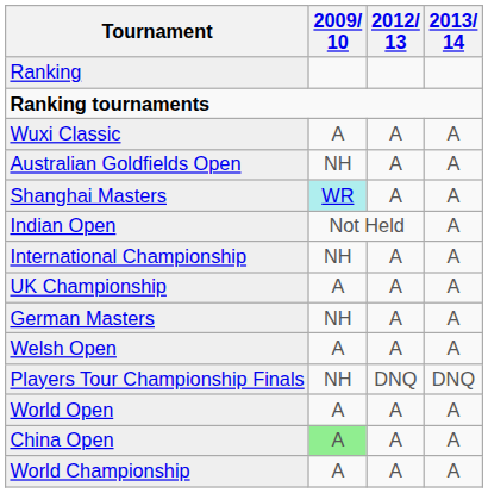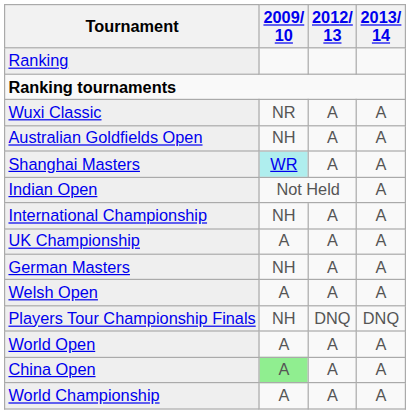 <table class="wikitable"  style="font-size:85%;">
 <tr>
 <th>Tournament</th>
 <th><a href='#'>2009/<br>10</a></th>
 <th><a href='#'>2012/<br>13</a></th>
 <th><a href='#'>2013/<br>14</a></th>
 </tr>
 <tr>
 <td style="background:#EFEFEF;"><a href='#'>Ranking</a></td>
 <td align="center"></td>
 <td align="center"></td>
 <td align="center"></td>
 </tr>
 <tr>
 <td colspan="10"><strong>Ranking tournaments</strong></td>
 </tr>
 <tr>
 <td style="background:#EFEFEF;"><a href='#'>Wuxi Classic</a></td>
-<td align="center" style="color:#555555;">A</td>
+<td align="center" style="color:#555555;">NR</td>
 <td align="center" style="color:#555555;">A</td>
 <td align="center" style="color:#555555;">A</td>
 </tr>
 <tr>
 <td style="background:#EFEFEF;"><a href='#'>Australian Goldfields Open</a></td>
 <td align="center" style="color:#555555;">NH</td>
 <td align="center" style="color:#555555;">A</td>
 <td align="center" style="color:#555555;">A</td>
 </tr>
 <tr>
 <td style="background:#EFEFEF;"><a href='#'>Shanghai Masters</a></td>
 <td align="center" style="background:#afeeee;"><a href='#'>WR</a></td>
 <td align="center" style="color:#555555;">A</td>
 <td align="center" style="color:#555555;">A</td>
 </tr>
 <tr>
 <td style="background:#EFEFEF;"><a href='#'>Indian Open</a></td>
 <td colspan="2" align="center" style="color:#555555;">Not Held</td>
 <td align="center" style="color:#555555;">A</td>
 </tr>
 <tr>
 <td style="background:#EFEFEF;"><a href='#'>International Championship</a></td>
 <td align="center" style="color:#555555;">NH</td>
 <td align="center" style="color:#555555;">A</td>
 <td align="center" style="color:#555555;">A</td>
 </tr>
 <tr>
 <td style="background:#EFEFEF;"><a href='#'>UK Championship</a></td>
 <td align="center" style="color:#555555;">A</td>
 <td align="center" style="color:#555555;">A</td>
 <td align="center" style="color:#555555;">A</td>
 </tr>
 <tr>
 <td style="background:#EFEFEF;"><a href='#'>German Masters</a></td>
 <td align="center" style="color:#555555;">NH</td>
 <td align="center" style="color:#555555;">A</td>
 <td align="center" style="color:#555555;">A</td>
 </tr>
 <tr>
 <td style="background:#EFEFEF;"><a href='#'>Welsh Open</a></td>
 <td align="center" style="color:#555555;">A</td>
 <td align="center" style="color:#555555;">A</td>
 <td align="center" style="color:#555555;">A</td>
 </tr>
 <tr>
 <td style="background:#EFEFEF;"><a href='#'>Players Tour Championship Finals</a></td>
 <td align="center" style="color:#555555;">NH</td>
 <td align="center" style="color:#555555;">DNQ</td>
 <td align="center" style="color:#555555;">DNQ</td>
 </tr>
 <tr>
 <td style="background:#EFEFEF;"><a href='#'>World Open</a></td>
 <td align="center" style="color:#555555;">A</td>
 <td align="center" style="color:#555555;">A</td>
 <td align="center" style="color:#555555;">A</td>
 </tr>
 <tr>
 <td style="background:#EFEFEF;"><a href='#'>China Open</a></td>
 <td align="center" style="background: lightgreen; color:#555555;">A</td>
 <td align="center" style="color:#555555;">A</td>
 <td align="center" style="color:#555555;">A</td>
 </tr>
 <tr>
 <td style="background:#EFEFEF;"><a href='#'>World Championship</a></td>
 <td align="center" style="color:#555555;">A</td>
 <td align="center" style="color:#555555;">A</td>
 <td align="center" style="color:#555555;">A</td>
 </tr>
 </table>
